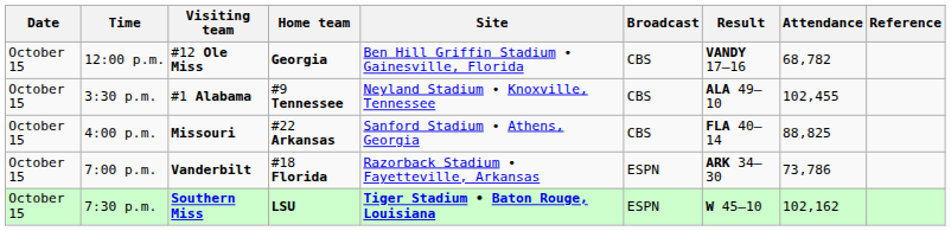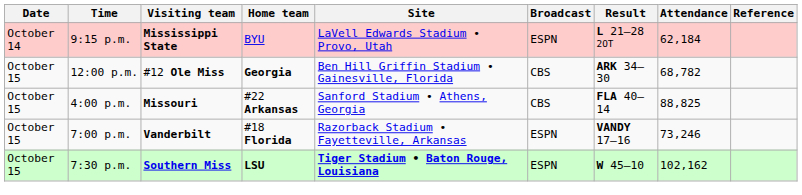 <table class="wikitable" style="font-size:95%;">
 <tr>
 <th>Date</th>
 <th>Time</th>
 <th>Visiting team</th>
 <th>Home team</th>
 <th>Site</th>
 <th>Broadcast</th>
 <th>Result</th>
 <th>Attendance</th>
 <th class="unsortable">Reference</th>
 </tr>
+<tr bgcolor=ffcccc>
+<td>October 14</td>
+<td>9:15 p.m.</td>
+<td><strong>Mississippi State</strong></td>
+<td><a href='#'>BYU</a></td>
+<td><a href='#'>LaVell Edwards Stadium</a> • <a href='#'>Provo, Utah</a></td>
+<td>ESPN</td>
+<td><strong>L</strong> 21–28 <sup>2OT</sup></td>
+<td>62,184</td>
+<td></td>
+</tr>
 <tr bgcolor=>
 <td>October 15</td>
 <td>12:00 p.m.</td>
 <td>#12 <strong>Ole Miss</strong></td>
 <td><strong>Georgia</strong></td>
 <td><a href='#'>Ben Hill Griffin Stadium</a> • <a href='#'>Gainesville, Florida</a></td>
 <td>CBS</td>
-<td><strong>VANDY</strong> 17–16</td>
+<td><strong>ARK</strong> 34–30</td>
 <td>68,782</td>
-<td></td>
-</tr>
-<tr bgcolor=>
-<td>October 15</td>
-<td>3:30 p.m.</td>
-<td>#1 <strong>Alabama</strong></td>
-<td>#9 <strong>Tennessee</strong></td>
-<td><a href='#'>Neyland Stadium</a> • <a href='#'>Knoxville, Tennessee</a></td>
-<td>CBS</td>
-<td><strong>ALA</strong> 49–10</td>
-<td>102,455</td>
 <td></td>
 </tr>
 <tr bgcolor=>
 <td>October 15</td>
 <td>4:00 p.m.</td>
 <td><strong>Missouri</strong></td>
 <td>#22 <strong>Arkansas</strong></td>
 <td><a href='#'>Sanford Stadium</a> • <a href='#'>Athens, Georgia</a></td>
 <td>CBS</td>
 <td><strong>FLA</strong> 40–14</td>
 <td>88,825</td>
 <td></td>
 </tr>
 <tr bgcolor=>
 <td>October 15</td>
 <td>7:00 p.m.</td>
 <td><strong>Vanderbilt</strong></td>
 <td>#18 <strong>Florida</strong></td>
 <td><a href='#'>Razorback Stadium</a> • <a href='#'>Fayetteville, Arkansas</a></td>
 <td>ESPN</td>
-<td><strong>ARK</strong> 34–30</td>
-<td>73,786</td>
+<td><strong>VANDY</strong> 17–16</td>
+<td>73,246</td>
 <td></td>
 </tr>
 <tr bgcolor=ccffcc>
 <td>October 15</td>
 <td>7:30 p.m.</td>
 <td><strong><a href='#'>Southern Miss</a></strong></td>
 <td><strong>LSU</strong></td>
 <td><strong><a href='#'>Tiger Stadium</a> • <a href='#'>Baton Rouge, Louisiana</a></strong></td>
 <td>ESPN</td>
 <td><strong>W</strong> 45–10</td>
 <td>102,162</td>
 <td></td>
 </tr>
 </table>
